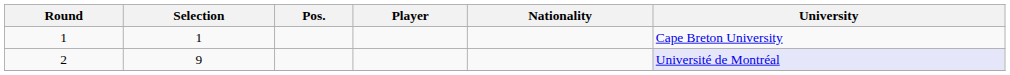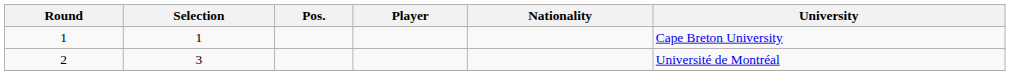 <table class="wikitable sortable" style="width:90%; text-align:center; font-size:95%; text-align:left;">
 <tr>
 <th>Round</th>
 <th>Selection</th>
 <th>Pos.</th>
 <th>Player</th>
 <th>Nationality</th>
 <th>University</th>
 </tr>
 <tr>
 <td align=center>1</td>
 <td align=center>1</td>
 <td align=center></td>
 <td></td>
 <td></td>
 <td><a href='#'>Cape Breton University</a></td>
 </tr>
 <tr>
 <td align=center>2</td>
-<td align=center>9</td>
+<td align=center>3</td>
 <td align=center></td>
 <td></td>
 <td></td>
-<td style="background: lavender;"><a href='#'>Université de Montréal</a></td>
+<td><a href='#'>Université de Montréal</a></td>
 </tr>
 <tr>
 </tr>
 </table>
